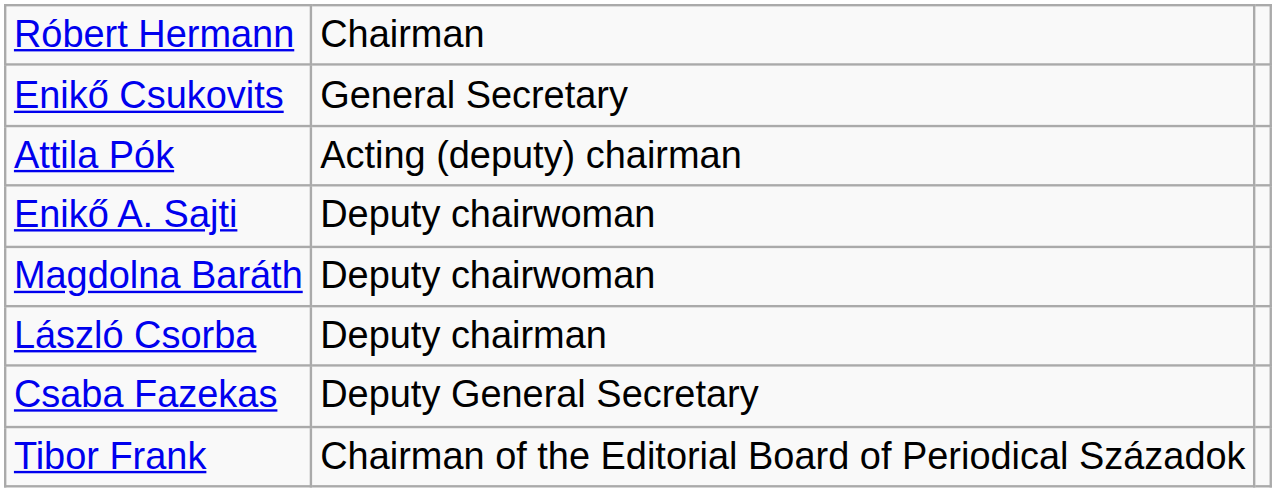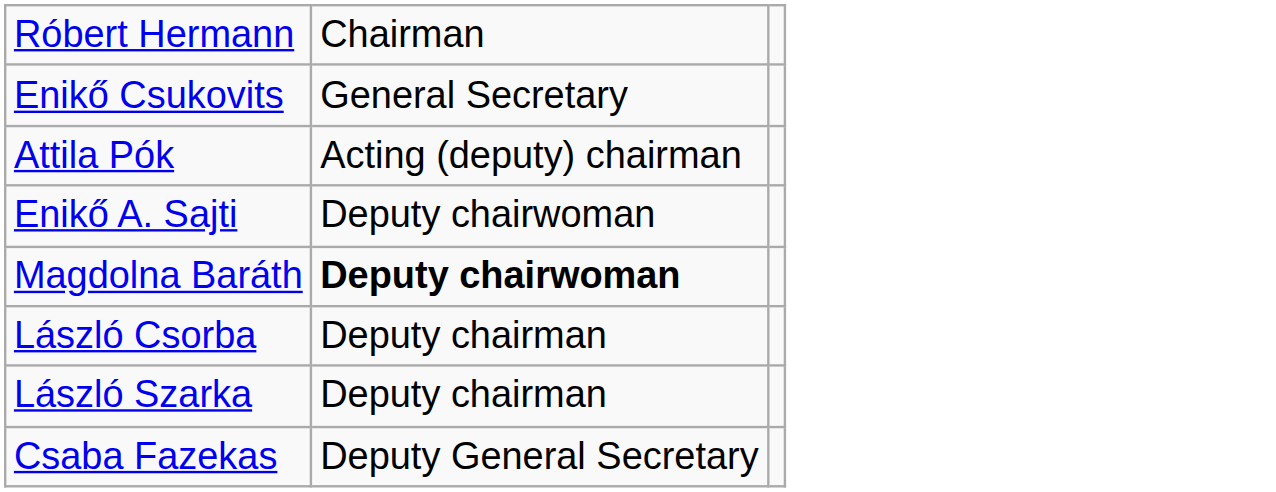 <table class="wikitable">
 <tr>
 <td><a href='#'>Róbert Hermann</a></td>
 <td>Chairman</td>
 <td></td>
 </tr>
 <tr>
 <td><a href='#'>Enikő Csukovits</a></td>
 <td>General Secretary</td>
 <td></td>
 </tr>
 <tr>
 <td><a href='#'>Attila Pók</a></td>
 <td>Acting (deputy) chairman</td>
 <td></td>
 </tr>
 <tr>
 <td><a href='#'>Enikő A. Sajti</a></td>
 <td>Deputy chairwoman</td>
 <td></td>
 </tr>
 <tr>
 <td><a href='#'>Magdolna Baráth</a></td>
-<td>Deputy chairwoman</td>
+<td><strong>Deputy chairwoman</strong></td>
 <td></td>
 </tr>
 <tr>
 <td><a href='#'>László Csorba</a></td>
 <td>Deputy chairman</td>
 <td></td>
 </tr>
 <tr>
+<td><a href='#'>László Szarka</a></td>
+<td>Deputy chairman</td>
+<td></td>
+</tr>
+<tr>
 <td><a href='#'>Csaba Fazekas</a></td>
 <td>Deputy General Secretary</td>
 <td></td>
 </tr>
-<tr>
-<td><a href='#'>Tibor Frank</a></td>
-<td>Chairman of the Editorial Board of Periodical Századok</td>
-<td></td>
-</tr>
 </table>
